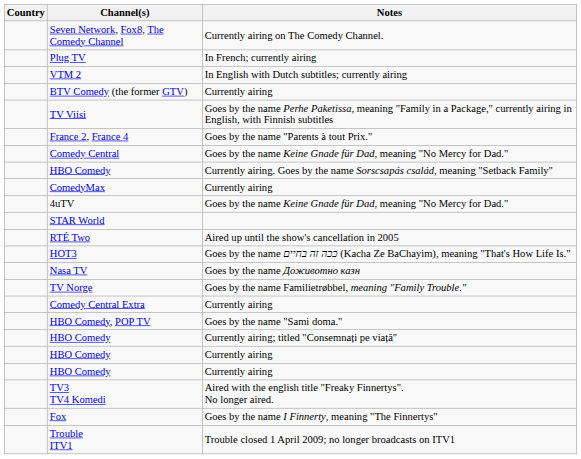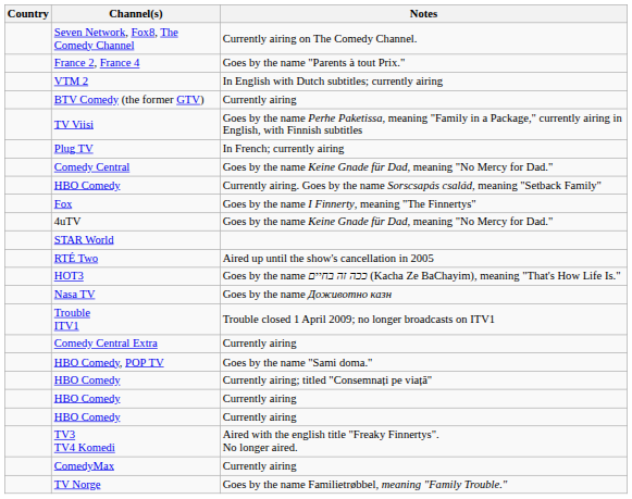 <table class="wikitable sortable">
 <tr>
 <th>Country</th>
 <th>Channel(s)</th>
 <th>Notes</th>
 </tr>
 <tr>
 <td></td>
 <td><a href='#'>Seven Network</a>, <a href='#'>Fox8</a>, <a href='#'>The Comedy Channel</a></td>
 <td>Currently airing on The Comedy Channel.</td>
 </tr>
 <tr>
 <td></td>
-<td><a href='#'>Plug TV</a></td>
-<td>In French; currently airing</td>
+<td><a href='#'>France 2</a>, <a href='#'>France 4</a></td>
+<td>Goes by the name "Parents à tout Prix."</td>
 </tr>
 <tr>
 <td></td>
 <td><a href='#'>VTM 2</a></td>
 <td>In English with Dutch subtitles; currently airing</td>
 </tr>
 <tr>
 <td></td>
 <td><a href='#'>BTV Comedy</a> (the former <a href='#'>GTV</a>)</td>
 <td>Currently airing</td>
 </tr>
 <tr>
 <td></td>
 <td><a href='#'>TV Viisi</a></td>
 <td>Goes by the name <em>Perhe Paketissa</em>, meaning "Family in a Package," currently airing in English, with Finnish subtitles</td>
 </tr>
 <tr>
 <td></td>
-<td><a href='#'>France 2</a>, <a href='#'>France 4</a></td>
-<td>Goes by the name "Parents à tout Prix."</td>
+<td><a href='#'>Plug TV</a></td>
+<td>In French; currently airing</td>
 </tr>
 <tr>
 <td></td>
 <td><a href='#'>Comedy Central</a></td>
 <td>Goes by the name <em>Keine Gnade für Dad</em>, meaning "No Mercy for Dad."</td>
 </tr>
 <tr>
 <td></td>
 <td><a href='#'>HBO Comedy</a></td>
 <td>Currently airing. Goes by the name <em>Sorscsapás család</em>, meaning "Setback Family"</td>
 </tr>
 <tr>
 <td></td>
-<td><a href='#'>ComedyMax</a></td>
-<td>Currently airing</td>
+<td><a href='#'>Fox</a></td>
+<td>Goes by the name <em>I Finnerty</em>, meaning "The Finnertys"</td>
 </tr>
 <tr>
 <td></td>
 <td>4uTV</td>
 <td>Goes by the name <em>Keine Gnade für Dad</em>, meaning "No Mercy for Dad."</td>
 </tr>
 <tr>
 <td></td>
 <td><a href='#'>STAR World</a></td>
 <td></td>
 </tr>
 <tr>
 <td></td>
 <td><a href='#'>RTÉ Two</a></td>
 <td>Aired up until the show's cancellation in 2005</td>
 </tr>
 <tr>
 <td></td>
 <td><a href='#'>HOT3</a></td>
 <td>Goes by the name <em>ככה זה בחיים</em> (Kacha Ze BaChayim), meaning "That's How Life Is."</td>
 </tr>
 <tr>
 <td></td>
 <td><a href='#'>Nasa TV</a></td>
 <td>Goes by the name <em>Доживотно казн</td>
 </tr>
 <tr>
 <td></td>
-<td><a href='#'>TV Norge</a></td>
-<td>Goes by the name </em>Familietrøbbel<em>, meaning "Family Trouble."</td>
+<td><a href='#'>Trouble</a><br><a href='#'>ITV1</a></td>
+<td>Trouble closed 1 April 2009; no longer broadcasts on ITV1</td>
 </tr>
 <tr>
 <td></td>
 <td><a href='#'>Comedy Central Extra</a></td>
 <td>Currently airing</td>
 </tr>
 <tr>
 <td></td>
 <td><a href='#'>HBO Comedy</a>, <a href='#'>POP TV</a></td>
 <td>Goes by the name "Sami doma."</td>
 </tr>
 <tr>
 <td></td>
 <td><a href='#'>HBO Comedy</a></td>
 <td>Currently airing; titled "Consemnați pe viață"</td>
 </tr>
 <tr>
 <td></td>
 <td><a href='#'>HBO Comedy</a></td>
 <td>Currently airing</td>
 </tr>
 <tr>
 <td></td>
 <td><a href='#'>HBO Comedy</a></td>
 <td>Currently airing</td>
 </tr>
 <tr>
 <td></td>
 <td><a href='#'>TV3</a><br><a href='#'>TV4 Komedi</a></td>
 <td>Aired with the english title "Freaky Finnertys".<br>No longer aired.</td>
 </tr>
 <tr>
 <td></td>
-<td><a href='#'>Fox</a></td>
-<td>Goes by the name <em>I Finnerty</em>, meaning "The Finnertys"</td>
+<td><a href='#'>ComedyMax</a></td>
+<td>Currently airing</td>
 </tr>
 <tr>
 <td></td>
-<td><a href='#'>Trouble</a><br><a href='#'>ITV1</a></td>
-<td>Trouble closed 1 April 2009; no longer broadcasts on ITV1</td>
+<td><a href='#'>TV Norge</a></td>
+<td>Goes by the name </em>Familietrøbbel<em>, meaning "Family Trouble."</td>
 </tr>
 </table>
